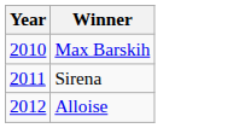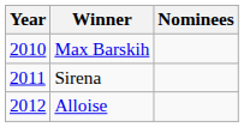 <table class="wikitable">
 <tr>
 <th>Year</th>
 <th>Winner</th>
+<th>Nominees</th>
 </tr>
 <tr>
 <td><a href='#'>2010</a></td>
 <td><a href='#'>Max Barskih</a></td>
+<td></td>
 </tr>
 <tr>
 <td><a href='#'>2011</a></td>
 <td>Sirena</td>
+<td></td>
 </tr>
 <tr>
 <td><a href='#'>2012</a></td>
 <td><a href='#'>Alloise</a></td>
+<td></td>
 </tr>
 </table>
